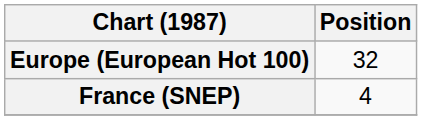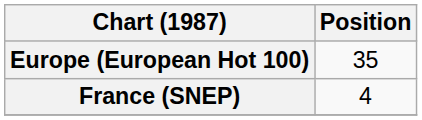 <table class="wikitable sortable plainrowheaders">
 <tr>
 <th>Chart (1987)</th>
 <th>Position</th>
 </tr>
 <tr>
 <th scope="row">Europe (European Hot 100)</th>
-<td align="center">32</td>
+<td align="center">35</td>
 </tr>
 <tr>
 <th scope="row">France (SNEP)</th>
 <td align="center">4</td>
 </tr>
 <tr>
 </tr>
 </table>
